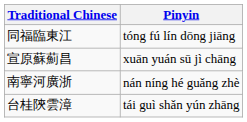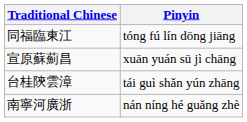 <table class="wikitable">
 <tr>
 <th><a href='#'>Traditional Chinese</a></th>
 <th><a href='#'>Pinyin</a></th>
 </tr>
 <tr>
 <td>同福臨東江</td>
 <td>tóng fú lín dōng jiāng</td>
 </tr>
 <tr>
 <td>宣原蘇薊昌</td>
 <td>xuān yuán sū jì chāng</td>
 </tr>
 <tr>
+<td>台桂陝雲漳</td>
+<td>tái guì shǎn yún zhāng</td>
+</tr>
+<tr>
 <td>南寧河廣浙</td>
 <td>nán níng hé guǎng zhè</td>
 </tr>
-<tr>
-<td>台桂陝雲漳</td>
-<td>tái guì shǎn yún zhāng</td>
-</tr>
 </table>
